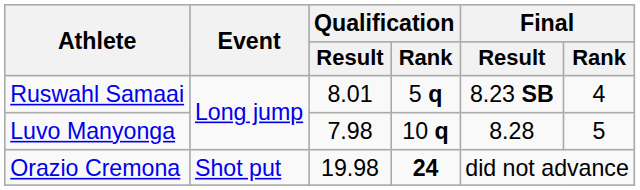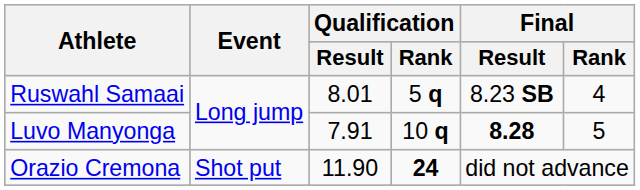 <table class=wikitable style=font-size:90%>
 <tr>
 <th rowspan=2>Athlete</th>
 <th rowspan=2>Event</th>
 <th colspan=2>Qualification</th>
 <th colspan=2>Final</th>
 </tr>
 <tr style=font-size:95%>
 <th>Result</th>
 <th>Rank</th>
 <th>Result</th>
 <th>Rank</th>
 </tr>
 <tr align=center>
 <td align=left><a href='#'>Ruswahl Samaai</a></td>
 <td align=left rowspan=2><a href='#'>Long jump</a></td>
 <td>8.01</td>
 <td>5 <strong>q</strong></td>
 <td>8.23 <strong>SB</strong></td>
 <td>4</td>
 </tr>
 <tr align=center>
 <td align=left><a href='#'>Luvo Manyonga</a></td>
-<td>7.98</td>
+<td>7.91</td>
 <td>10 <strong>q</strong></td>
-<td>8.28</td>
+<td><strong>8.28</strong></td>
 <td>5</td>
 </tr>
 <tr align=center>
 <td align=left><a href='#'>Orazio Cremona</a></td>
 <td align=left><a href='#'>Shot put</a></td>
-<td>19.98</td>
+<td>11.90</td>
 <td><strong>24</strong></td>
 <td colspan=2>did not advance</td>
 </tr>
 </table>
